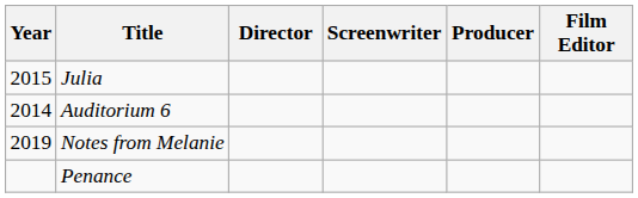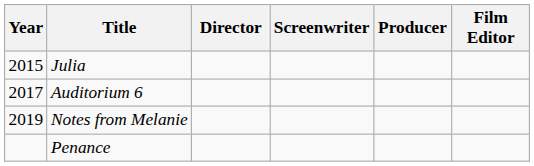 <table class="wikitable">
 <tr>
 <th>Year</th>
 <th>Title</th>
 <th width="65">Director</th>
 <th width="65">Screenwriter</th>
 <th width="65">Producer</th>
 <th width="65">Film Editor</th>
 </tr>
 <tr>
 <td>2015</td>
 <td><em>Julia</em></td>
 <td></td>
 <td></td>
 <td></td>
 <td></td>
 </tr>
 <tr>
-<td>2014</td>
+<td>2017</td>
 <td><em>Auditorium 6</em></td>
 <td></td>
 <td></td>
 <td></td>
 <td></td>
 </tr>
 <tr>
 <td>2019</td>
 <td><em>Notes from Melanie</em></td>
 <td></td>
 <td></td>
 <td></td>
 <td></td>
 </tr>
 <tr>
 <td></td>
 <td><em>Penance</em></td>
 <td></td>
 <td></td>
 <td></td>
 <td></td>
 </tr>
 </table>
